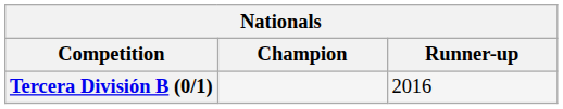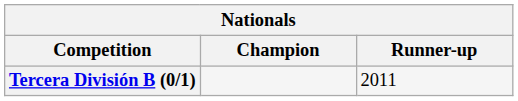 <table class="wikitable center" style="background:whitesmoke; border-collapse:collapse; font-size:90%; white-space:nowrap; text-align:left;">
 <tr>
 <th colspan=3>Nationals</th>
 </tr>
 <tr>
 <th style=min-width:8em>Competition</th>
 <th style=min-width:8em>Champion</th>
 <th style=min-width:8em>Runner-up</th>
 </tr>
 <tr>
 <th><a href='#'>Tercera División B</a> (0/1)</th>
 <td></td>
-<td>2016</td>
+<td>2011</td>
 </tr>
 </table>
